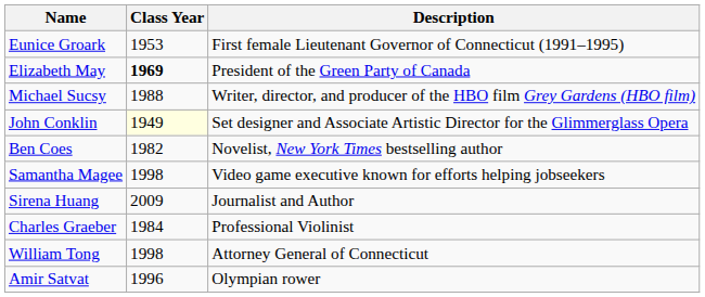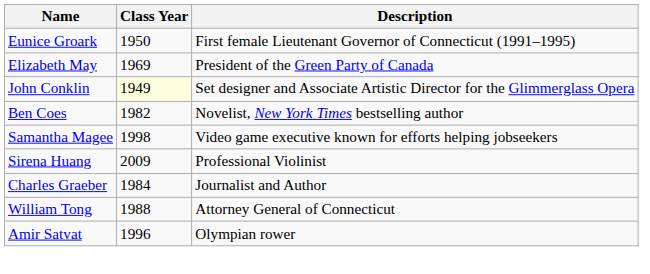 <table class="wikitable sortable">
 <tr>
 <th>Name</th>
 <th>Class Year</th>
 <th class="sortable">Description</th>
 </tr>
 <tr>
 <td><a href='#'>Eunice Groark</a></td>
-<td>1953</td>
+<td>1950</td>
 <td>First female Lieutenant Governor of Connecticut (1991–1995)</td>
 </tr>
 <tr>
 <td><a href='#'>Elizabeth May</a></td>
-<td><strong>1969</strong></td>
+<td>1969</td>
 <td>President of the <a href='#'>Green Party of Canada</a></td>
-</tr>
-<tr>
-<td><a href='#'>Michael Sucsy</a></td>
-<td>1988</td>
-<td>Writer, director, and producer of the <a href='#'>HBO</a> film <em><a href='#'>Grey Gardens (HBO film)</a></em></td>
 </tr>
 <tr>
 <td><a href='#'>John Conklin</a></td>
 <td style="background: lightyellow;">1949</td>
 <td>Set designer and Associate Artistic Director for the <a href='#'>Glimmerglass Opera</a></td>
 </tr>
 <tr>
 <td><a href='#'>Ben Coes</a></td>
 <td>1982</td>
 <td>Novelist, <em><a href='#'>New York Times</a></em> bestselling author</td>
 </tr>
 <tr>
 <td><a href='#'>Samantha Magee</a></td>
 <td>1998</td>
 <td>Video game executive known for efforts helping jobseekers</td>
 </tr>
 <tr>
 <td><a href='#'>Sirena Huang</a></td>
 <td>2009</td>
-<td>Journalist and Author</td>
+<td>Professional Violinist</td>
 </tr>
 <tr>
 <td><a href='#'>Charles Graeber</a></td>
 <td>1984</td>
-<td>Professional Violinist</td>
+<td>Journalist and Author</td>
 </tr>
 <tr>
 <td><a href='#'>William Tong</a></td>
-<td>1998</td>
+<td>1988</td>
 <td>Attorney General of Connecticut</td>
 </tr>
 <tr>
 <td><a href='#'>Amir Satvat</a></td>
 <td>1996</td>
 <td>Olympian rower</td>
 </tr>
 </table>
